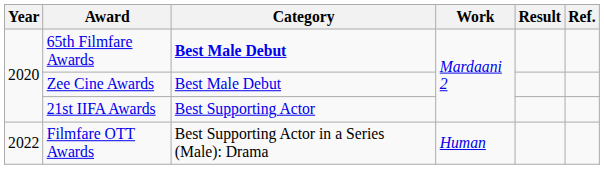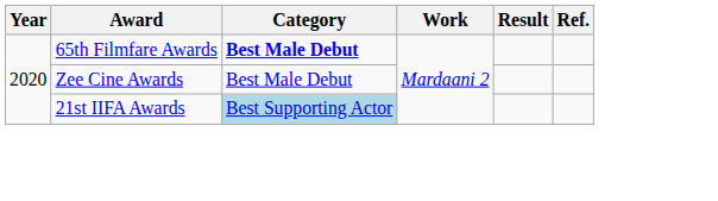 <table class="wikitable sortable">
 <tr>
 <th>Year</th>
 <th>Award</th>
 <th>Category</th>
 <th>Work</th>
 <th>Result</th>
 <th>Ref.</th>
 </tr>
 <tr>
 <td rowspan="3">2020</td>
 <td><a href='#'>65th Filmfare Awards</a></td>
 <td><strong><a href='#'>Best Male Debut</a></strong></td>
 <td rowspan="3"><em><a href='#'>Mardaani 2</a></em></td>
 <td></td>
 <td></td>
 </tr>
 <tr>
 <td><a href='#'>Zee Cine Awards</a></td>
 <td><a href='#'>Best Male Debut</a></td>
 <td></td>
 <td></td>
 </tr>
 <tr>
 <td><a href='#'>21st IIFA Awards</a></td>
-<td><a href='#'>Best Supporting Actor</a></td>
-<td></td>
-<td></td>
-</tr>
-<tr>
-<td>2022</td>
-<td><a href='#'>Filmfare OTT Awards</a></td>
-<td>Best Supporting Actor in a Series (Male): Drama</td>
-<td><em><a href='#'>Human</a></em></td>
+<td style="background: lightblue;"><a href='#'>Best Supporting Actor</a></td>
 <td></td>
 <td></td>
 </tr>
 </table>
